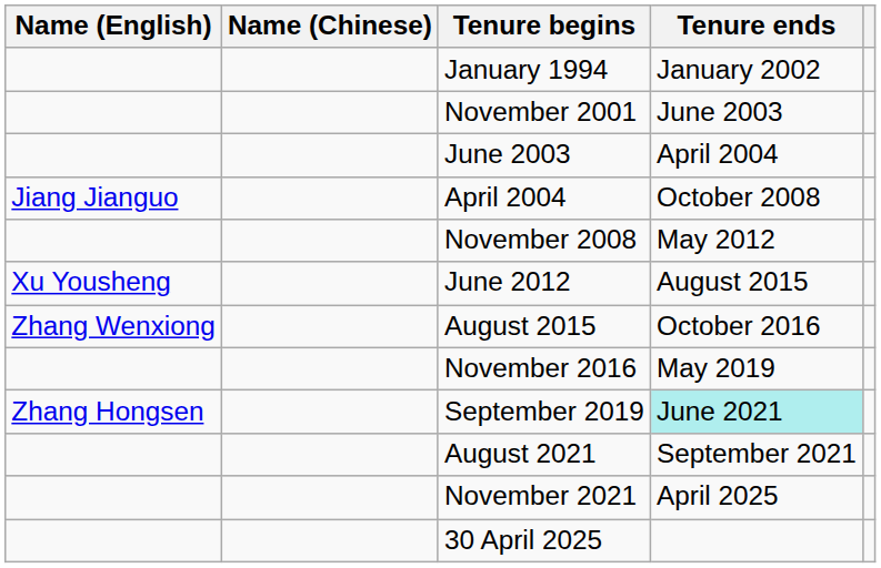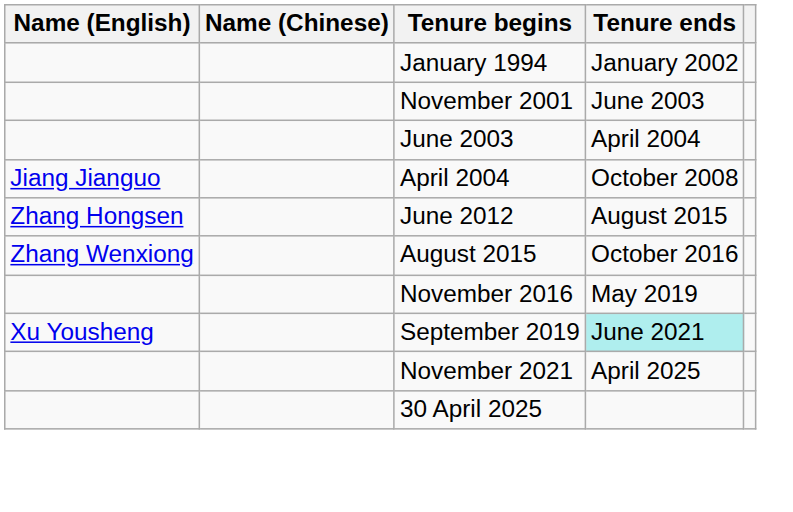 <table class="wikitable">
 <tr>
 <th>Name (English)</th>
 <th>Name (Chinese)</th>
 <th>Tenure begins</th>
 <th>Tenure ends</th>
 <th></th>
 </tr>
 <tr>
 <td></td>
 <td></td>
 <td>January 1994</td>
 <td>January 2002</td>
 <td></td>
 </tr>
 <tr>
 <td></td>
 <td></td>
 <td>November 2001</td>
 <td>June 2003</td>
 <td></td>
 </tr>
 <tr>
 <td></td>
 <td></td>
 <td>June 2003</td>
 <td>April 2004</td>
 <td></td>
 </tr>
 <tr>
 <td><a href='#'>Jiang Jianguo</a></td>
 <td></td>
 <td>April 2004</td>
 <td>October 2008</td>
 <td></td>
 </tr>
 <tr>
-<td></td>
-<td></td>
-<td>November 2008</td>
-<td>May 2012</td>
-<td></td>
-</tr>
-<tr>
-<td><a href='#'>Xu Yousheng</a></td>
+<td><a href='#'>Zhang Hongsen</a></td>
 <td></td>
 <td>June 2012</td>
 <td>August 2015</td>
 <td></td>
 </tr>
 <tr>
 <td><a href='#'>Zhang Wenxiong</a></td>
 <td></td>
 <td>August 2015</td>
 <td>October 2016</td>
 <td></td>
 </tr>
 <tr>
 <td></td>
 <td></td>
 <td>November 2016</td>
 <td>May 2019</td>
 <td></td>
 </tr>
 <tr>
-<td><a href='#'>Zhang Hongsen</a></td>
+<td><a href='#'>Xu Yousheng</a></td>
 <td></td>
 <td>September 2019</td>
 <td style="background: paleturquoise;">June 2021</td>
-<td></td>
-</tr>
-<tr>
-<td></td>
-<td></td>
-<td>August 2021</td>
-<td>September 2021</td>
 <td></td>
 </tr>
 <tr>
 <td></td>
 <td></td>
 <td>November 2021</td>
 <td>April 2025</td>
 <td></td>
 </tr>
 <tr>
 <td></td>
 <td></td>
 <td>30 April 2025</td>
 <td></td>
 <td></td>
 </tr>
 </table>
